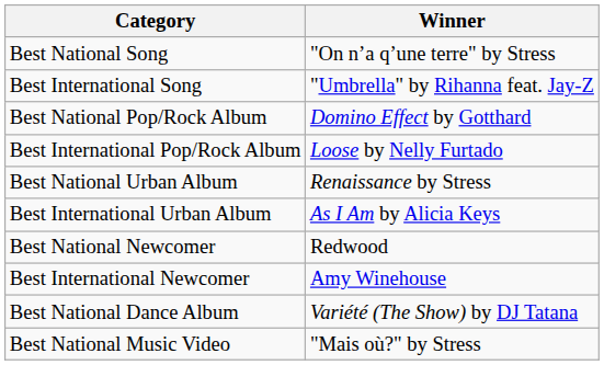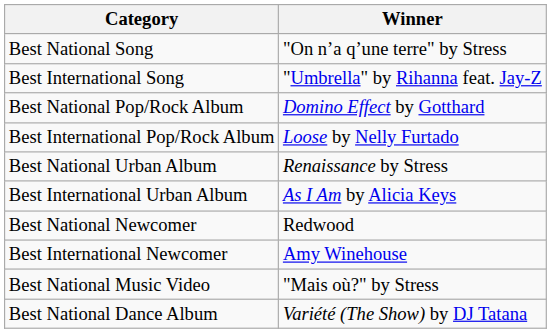 <table class="wikitable zebra">
 <tr>
 <th>Category</th>
 <th>Winner</th>
 </tr>
 <tr>
 <td>Best National Song</td>
 <td>"On n’a q’une terre" by Stress</td>
 </tr>
 <tr>
 <td>Best International Song</td>
 <td>"<a href='#'>Umbrella</a>" by <a href='#'>Rihanna</a> feat. <a href='#'>Jay-Z</a></td>
 </tr>
 <tr>
 <td>Best National Pop/Rock Album</td>
 <td><em><a href='#'>Domino Effect</a></em> by <a href='#'>Gotthard</a></td>
 </tr>
 <tr>
 <td>Best International Pop/Rock Album</td>
 <td><em><a href='#'>Loose</a></em> by <a href='#'>Nelly Furtado</a></td>
 </tr>
 <tr>
 <td>Best National Urban Album</td>
 <td><em>Renaissance</em> by Stress</td>
 </tr>
 <tr>
 <td>Best International Urban Album</td>
 <td><em><a href='#'>As I Am</a></em> by <a href='#'>Alicia Keys</a></td>
 </tr>
 <tr>
 <td>Best National Newcomer</td>
 <td>Redwood</td>
 </tr>
 <tr>
 <td>Best International Newcomer</td>
 <td><a href='#'>Amy Winehouse</a></td>
 </tr>
 <tr>
+<td>Best National Music Video</td>
+<td>"Mais où?" by Stress</td>
+</tr>
+<tr>
 <td>Best National Dance Album</td>
 <td><em>Variété (The Show)</em> by <a href='#'>DJ Tatana</a></td>
 </tr>
-<tr>
-<td>Best National Music Video</td>
-<td>"Mais où?" by Stress</td>
-</tr>
 </table>
